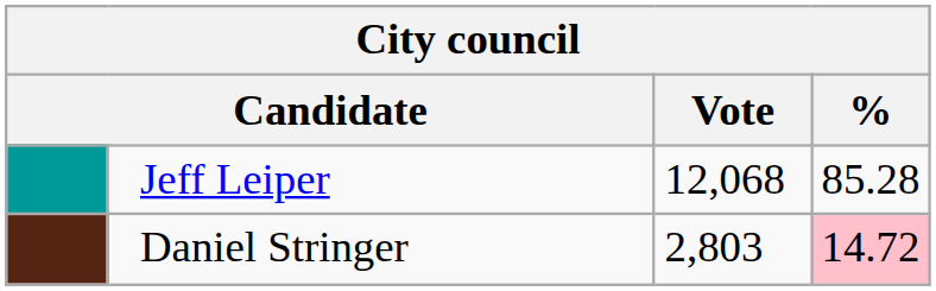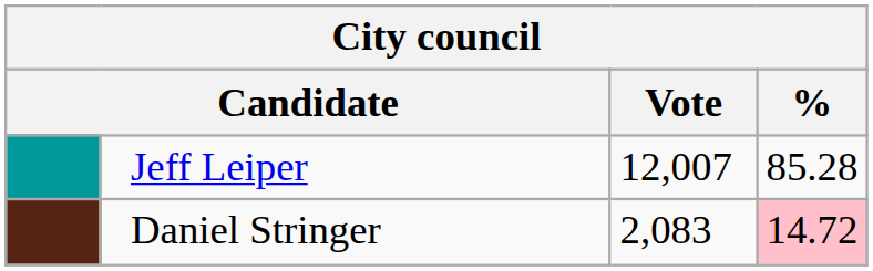 <table class="wikitable">
 <tr>
 <th colspan="4">City council</th>
 </tr>
 <tr>
 <th bgcolor="#DDDDFF" width="230px" colspan="2">Candidate</th>
 <th bgcolor="#DDDDFF" width="50px">Vote</th>
 <th bgcolor="#DDDDFF" width="30px">%</th>
 </tr>
 <tr>
 <td bgcolor=#009999 width="30px"> </td>
 <td>  <a href='#'>Jeff Leiper</a></td>
-<td>12,068</td>
+<td>12,007</td>
 <td>85.28</td>
 </tr>
 <tr>
 <td bgcolor=#552413 width="30px"> </td>
 <td>  Daniel Stringer</td>
-<td>2,803</td>
+<td>2,083</td>
 <td style="background: pink;">14.72</td>
 </tr>
 </table>
